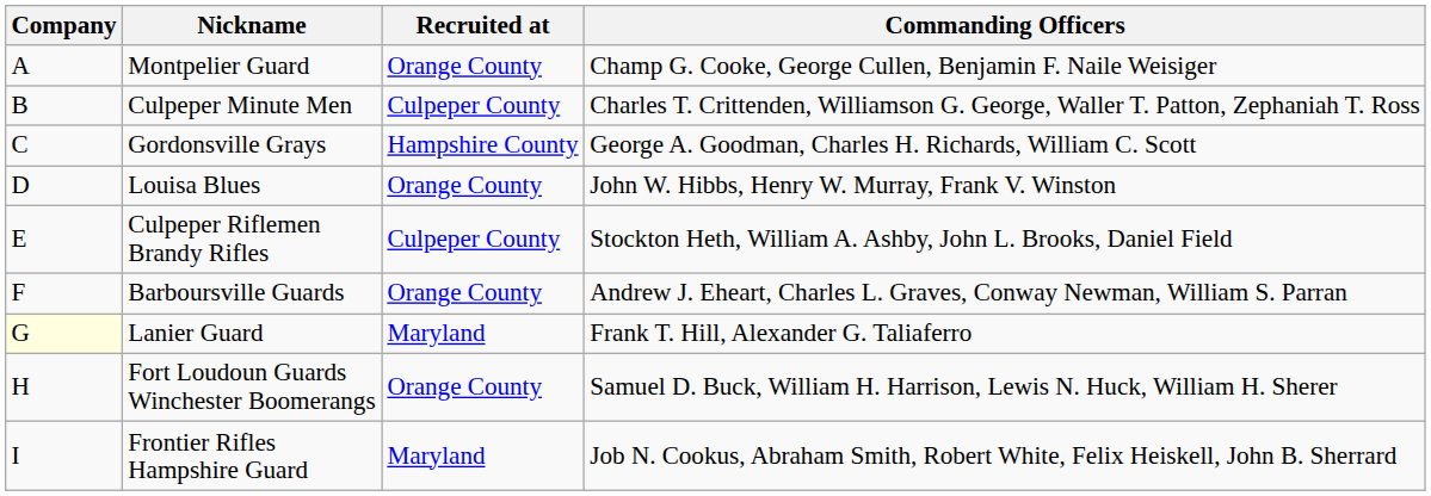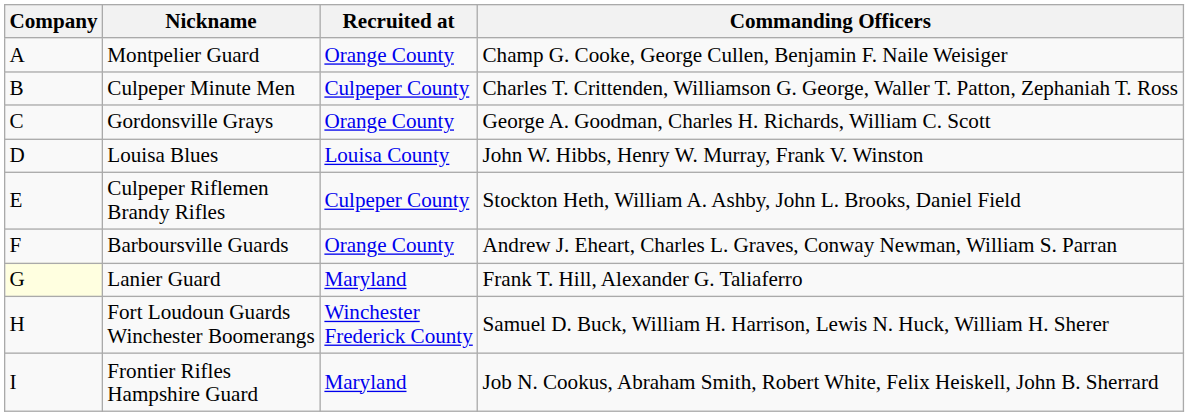 <table class="wikitable sortable">
 <tr>
 <th scope="col">Company</th>
 <th scope="col">Nickname</th>
 <th scope="col">Recruited at</th>
 <th scope="col">Commanding Officers</th>
 </tr>
 <tr>
 <td>A</td>
 <td>Montpelier Guard</td>
 <td><a href='#'>Orange County</a></td>
 <td>Champ G. Cooke, George Cullen, Benjamin F. Naile Weisiger</td>
 </tr>
 <tr>
 <td>B</td>
 <td>Culpeper Minute Men</td>
 <td><a href='#'>Culpeper County</a></td>
 <td>Charles T. Crittenden, Williamson G. George, Waller T. Patton, Zephaniah T. Ross</td>
 </tr>
 <tr>
 <td>C</td>
 <td>Gordonsville Grays</td>
-<td><a href='#'>Hampshire County</a></td>
+<td><a href='#'>Orange County</a></td>
 <td>George A. Goodman, Charles H. Richards, William C. Scott</td>
 </tr>
 <tr>
 <td>D</td>
 <td>Louisa Blues</td>
-<td><a href='#'>Orange County</a></td>
+<td><a href='#'>Louisa County</a></td>
 <td>John W. Hibbs, Henry W. Murray, Frank V. Winston</td>
 </tr>
 <tr>
 <td>E</td>
 <td>Culpeper Riflemen<br>Brandy Rifles</td>
 <td><a href='#'>Culpeper County</a></td>
 <td>Stockton Heth, William A. Ashby, John L. Brooks, Daniel Field</td>
 </tr>
 <tr>
 <td>F</td>
 <td>Barboursville Guards</td>
 <td><a href='#'>Orange County</a></td>
 <td>Andrew J. Eheart, Charles L. Graves, Conway Newman, William S. Parran</td>
 </tr>
 <tr>
 <td style="background: lightyellow;">G</td>
 <td>Lanier Guard</td>
 <td><a href='#'>Maryland</a></td>
 <td>Frank T. Hill, Alexander G. Taliaferro</td>
 </tr>
 <tr>
 <td>H</td>
 <td>Fort Loudoun Guards<br>Winchester Boomerangs</td>
-<td><a href='#'>Orange County</a></td>
+<td><a href='#'>Winchester</a><br><a href='#'>Frederick County</a></td>
 <td>Samuel D. Buck, William H. Harrison, Lewis N. Huck, William H. Sherer</td>
 </tr>
 <tr>
 <td>I</td>
 <td>Frontier Rifles<br>Hampshire Guard</td>
 <td><a href='#'>Maryland</a></td>
 <td>Job N. Cookus, Abraham Smith, Robert White, Felix Heiskell, John B. Sherrard</td>
 </tr>
 </table>
